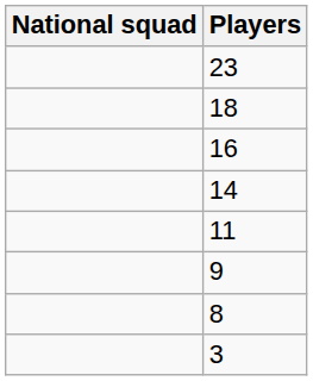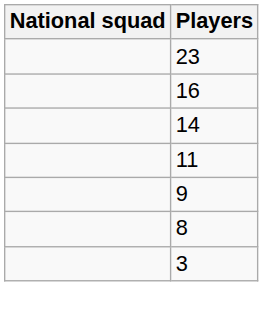 <table class="wikitable sortable">
 <tr>
 <th>National squad</th>
 <th>Players</th>
 </tr>
 <tr>
 <td></td>
 <td>23</td>
-</tr>
-<tr>
-<td></td>
-<td>18</td>
 </tr>
 <tr>
 <td></td>
 <td>16</td>
 </tr>
 <tr>
 <td></td>
 <td>14</td>
 </tr>
 <tr>
 <td></td>
 <td>11</td>
 </tr>
 <tr>
 <td></td>
 <td>9</td>
 </tr>
 <tr>
 <td></td>
 <td>8</td>
 </tr>
 <tr>
 <td></td>
 <td>3</td>
 </tr>
 </table>
